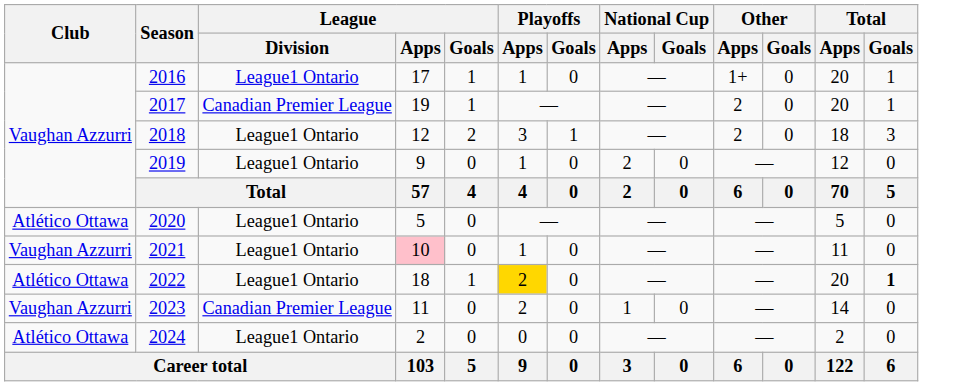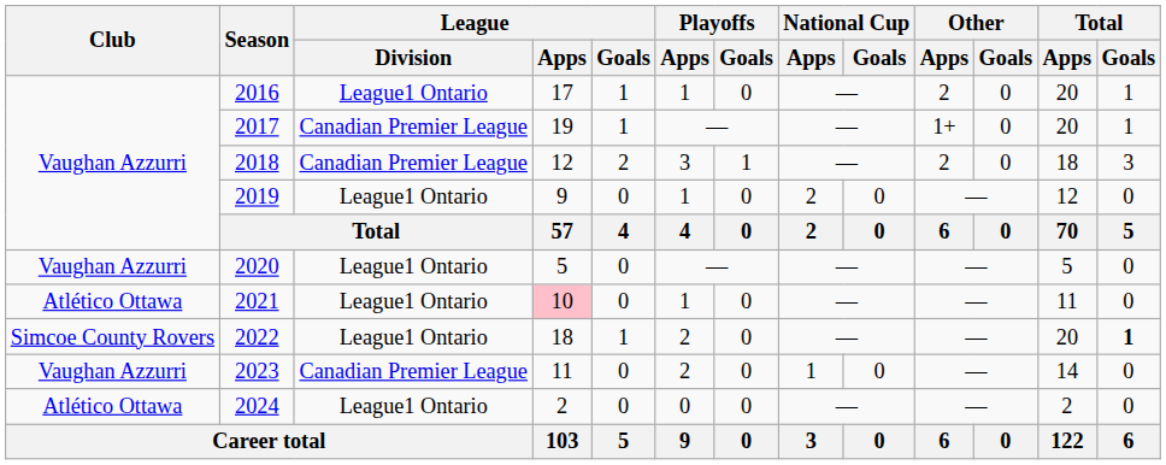 <table class="wikitable" style="text-align:center">
 <tr>
 <th rowspan="2">Club</th>
 <th rowspan="2">Season</th>
 <th colspan="3">League</th>
 <th colspan="2">Playoffs</th>
 <th colspan="2">National Cup</th>
 <th colspan="2">Other</th>
 <th colspan="2">Total</th>
 </tr>
 <tr>
 <th>Division</th>
 <th>Apps</th>
 <th>Goals</th>
 <th>Apps</th>
 <th>Goals</th>
 <th>Apps</th>
 <th>Goals</th>
 <th>Apps</th>
 <th>Goals</th>
 <th>Apps</th>
 <th>Goals</th>
 </tr>
 <tr>
 <td rowspan="5"><a href='#'>Vaughan Azzurri</a></td>
 <td><a href='#'>2016</a></td>
 <td><a href='#'>League1 Ontario</a></td>
 <td>17</td>
 <td>1</td>
 <td>1</td>
 <td>0</td>
 <td colspan="2">—</td>
-<td>1+</td>
+<td>2</td>
 <td>0</td>
 <td>20</td>
 <td>1</td>
 </tr>
 <tr>
 <td><a href='#'>2017</a></td>
 <td><a href='#'>Canadian Premier League</a></td>
 <td>19</td>
 <td>1</td>
 <td colspan="2">—</td>
 <td colspan="2">—</td>
-<td>2</td>
+<td>1+</td>
 <td>0</td>
 <td>20</td>
 <td>1</td>
 </tr>
 <tr>
 <td><a href='#'>2018</a></td>
-<td>League1 Ontario</td>
+<td><a href='#'>Canadian Premier League</a></td>
 <td>12</td>
 <td>2</td>
 <td>3</td>
 <td>1</td>
 <td colspan="2">—</td>
 <td>2</td>
 <td>0</td>
 <td>18</td>
 <td>3</td>
 </tr>
 <tr>
 <td><a href='#'>2019</a></td>
 <td>League1 Ontario</td>
 <td>9</td>
 <td>0</td>
 <td>1</td>
 <td>0</td>
 <td>2</td>
 <td>0</td>
 <td colspan="2">—</td>
 <td>12</td>
 <td>0</td>
 </tr>
 <tr>
 <th colspan="2">Total</th>
 <th>57</th>
 <th>4</th>
 <th>4</th>
 <th>0</th>
 <th>2</th>
 <th>0</th>
 <th>6</th>
 <th>0</th>
 <th>70</th>
 <th>5</th>
 </tr>
 <tr>
-<td rowspan="1"><a href='#'>Atlético Ottawa</a></td>
+<td rowspan="1"><a href='#'>Vaughan Azzurri</a></td>
 <td><a href='#'>2020</a></td>
 <td>League1 Ontario</td>
 <td>5</td>
 <td>0</td>
 <td colspan="2">—</td>
 <td colspan="2">—</td>
 <td colspan="2">—</td>
 <td>5</td>
 <td>0</td>
 </tr>
 <tr>
-<td rowspan="1"><a href='#'>Vaughan Azzurri</a></td>
+<td rowspan="1"><a href='#'>Atlético Ottawa</a></td>
 <td><a href='#'>2021</a></td>
 <td>League1 Ontario</td>
 <td style="background: pink;">10</td>
 <td>0</td>
 <td>1</td>
 <td>0</td>
 <td colspan="2">—</td>
 <td colspan="2">—</td>
 <td>11</td>
 <td>0</td>
 </tr>
 <tr>
-<td rowspan="1"><a href='#'>Atlético Ottawa</a></td>
+<td rowspan="1"><a href='#'>Simcoe County Rovers</a></td>
 <td><a href='#'>2022</a></td>
 <td>League1 Ontario</td>
 <td>18</td>
 <td>1</td>
-<td style="background: gold;">2</td>
+<td>2</td>
 <td>0</td>
 <td colspan="2">—</td>
 <td colspan="2">—</td>
 <td>20</td>
 <td><strong>1</strong></td>
 </tr>
 <tr>
 <td><a href='#'>Vaughan Azzurri</a></td>
 <td><a href='#'>2023</a></td>
 <td><a href='#'>Canadian Premier League</a></td>
 <td>11</td>
 <td>0</td>
 <td>2</td>
 <td>0</td>
 <td>1</td>
 <td>0</td>
 <td colspan="2">—</td>
 <td>14</td>
 <td>0</td>
 </tr>
 <tr>
 <td rowspan="1"><a href='#'>Atlético Ottawa</a></td>
 <td><a href='#'>2024</a></td>
 <td>League1 Ontario</td>
 <td>2</td>
 <td>0</td>
 <td>0</td>
 <td>0</td>
 <td colspan="2">—</td>
 <td colspan="2">—</td>
 <td>2</td>
 <td>0</td>
 </tr>
 <tr>
 <th colspan="3">Career total</th>
 <th>103</th>
 <th>5</th>
 <th>9</th>
 <th>0</th>
 <th>3</th>
 <th>0</th>
 <th>6</th>
 <th>0</th>
 <th>122</th>
 <th>6</th>
 </tr>
 </table>
